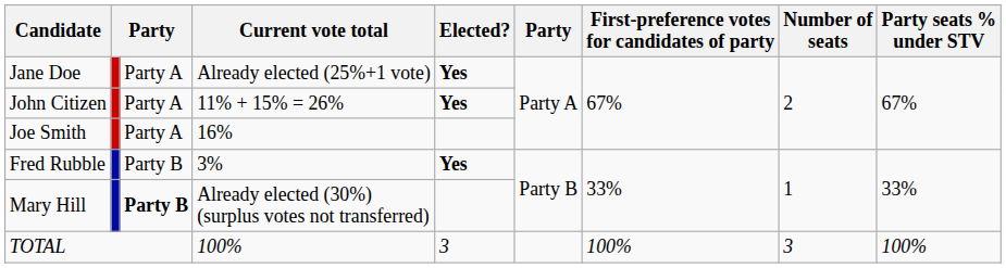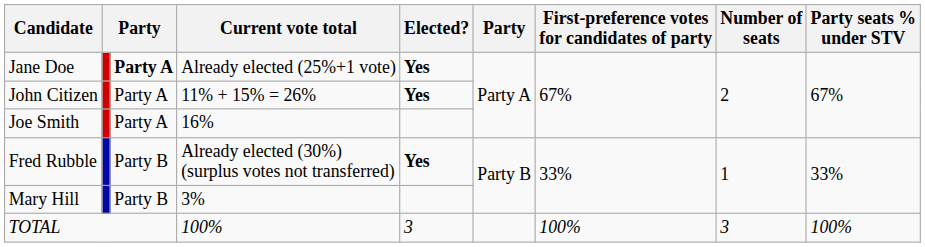 <table class="wikitable">
 <tr>
 <th>Candidate</th>
 <th colspan="2">Party</th>
 <th>Current vote total</th>
 <th>Elected?</th>
 <th>Party</th>
 <th>First-preference votes<br>for candidates of party</th>
 <th>Number of<br>seats</th>
 <th>Party seats %<br>under STV</th>
 </tr>
 <tr>
 <td>Jane Doe</td>
 <td style="background:#D10000"></td>
-<td>Party A</td>
+<td><strong>Party A</strong></td>
 <td>Already elected (25%+1 vote)</td>
 <td><strong>Yes</strong></td>
 <td rowspan="3">Party A</td>
 <td rowspan="3">67%</td>
 <td rowspan="3">2</td>
 <td rowspan="3">67%</td>
 </tr>
 <tr>
 <td>John Citizen</td>
 <td style="background:#D10000"></td>
 <td>Party A</td>
 <td>11% + 15% = 26%</td>
 <td><strong>Yes</strong></td>
 </tr>
 <tr>
 <td>Joe Smith</td>
 <td style="background:#D10000"></td>
 <td>Party A</td>
 <td>16%</td>
 <td></td>
 </tr>
 <tr>
 <td>Fred Rubble</td>
 <td style="background:#0008A5"></td>
 <td>Party B</td>
-<td>3%</td>
+<td>Already elected (30%)<br>(surplus votes not transferred)</td>
 <td><strong>Yes</strong></td>
 <td rowspan="2">Party B</td>
 <td rowspan="2">33%</td>
 <td rowspan="2">1</td>
 <td rowspan="2">33%</td>
 </tr>
 <tr>
 <td>Mary Hill</td>
 <td style="background:#0008A5"></td>
-<td><strong>Party B</strong></td>
-<td>Already elected (30%)<br>(surplus votes not transferred)</td>
+<td>Party B</td>
+<td>3%</td>
 <td></td>
 </tr>
 <tr>
 <td colspan="3"><em>TOTAL</em></td>
 <td><em>100%</em></td>
 <td><em>3</em></td>
 <td></td>
 <td><em>100%</em></td>
 <td><em>3</em></td>
 <td><em>100%</em></td>
 </tr>
 </table>
